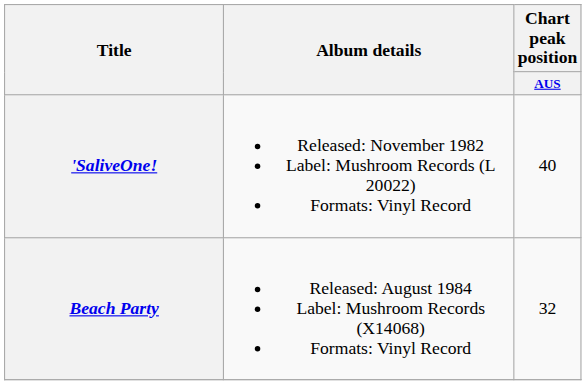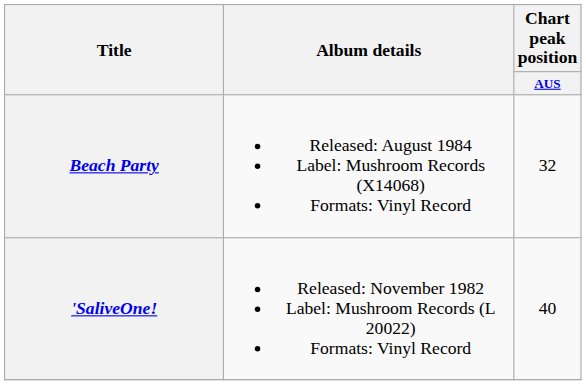 <table class="wikitable plainrowheaders" style="text-align:center;" border="1">
 <tr>
 <th scope="col" rowspan="2" style="width:12em;">Title</th>
 <th scope="col" rowspan="2" style="width:16em;">Album details</th>
 <th colspan="1">Chart peak position</th>
 </tr>
 <tr>
 <th style="width:3em;font-size:75%"><a href='#'>AUS</a><br></th>
 </tr>
 <tr>
+<th scope="row"><em><a href='#'>Beach Party</a></em></th>
+<td><br><ul><li>Released: August 1984</li><li>Label: Mushroom Records (X14068)</li><li>Formats: Vinyl Record</li></ul></td>
+<td align="center">32</td>
+</tr>
+<tr>
 <th scope="row"><em><a href='#'>'SaliveOne!</a></em></th>
 <td><br><ul><li>Released: November 1982</li><li>Label: Mushroom Records (L 20022)</li><li>Formats: Vinyl Record</li></ul></td>
 <td align="center">40</td>
 </tr>
 <tr>
-<th scope="row"><em><a href='#'>Beach Party</a></em></th>
-<td><br><ul><li>Released: August 1984</li><li>Label: Mushroom Records (X14068)</li><li>Formats: Vinyl Record</li></ul></td>
-<td align="center">32</td>
-</tr>
-<tr>
 </tr>
 </table>
